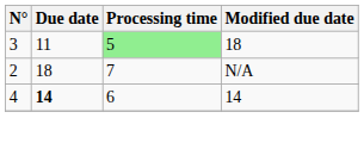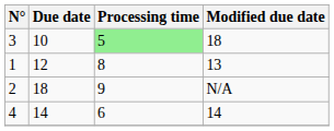 <table class="wikitable alternance">
 <tr>
 <th scope="col">N°</th>
 <th scope="col">Due date</th>
 <th scope="col">Processing time</th>
 <th scope="col">Modified due date</th>
 </tr>
 <tr>
 <td>3</td>
-<td>11</td>
+<td>10</td>
 <td style="background: lightgreen;">5</td>
 <td>18</td>
 </tr>
 <tr>
+<td>1</td>
+<td>12</td>
+<td>8</td>
+<td>13</td>
+</tr>
+<tr>
 <td>2</td>
 <td>18</td>
-<td>7</td>
+<td>9</td>
 <td>N/A</td>
 </tr>
 <tr>
 <td>4</td>
-<td><strong>14</strong></td>
+<td>14</td>
 <td>6</td>
 <td>14</td>
 </tr>
 <tr>
 </tr>
 </table>
